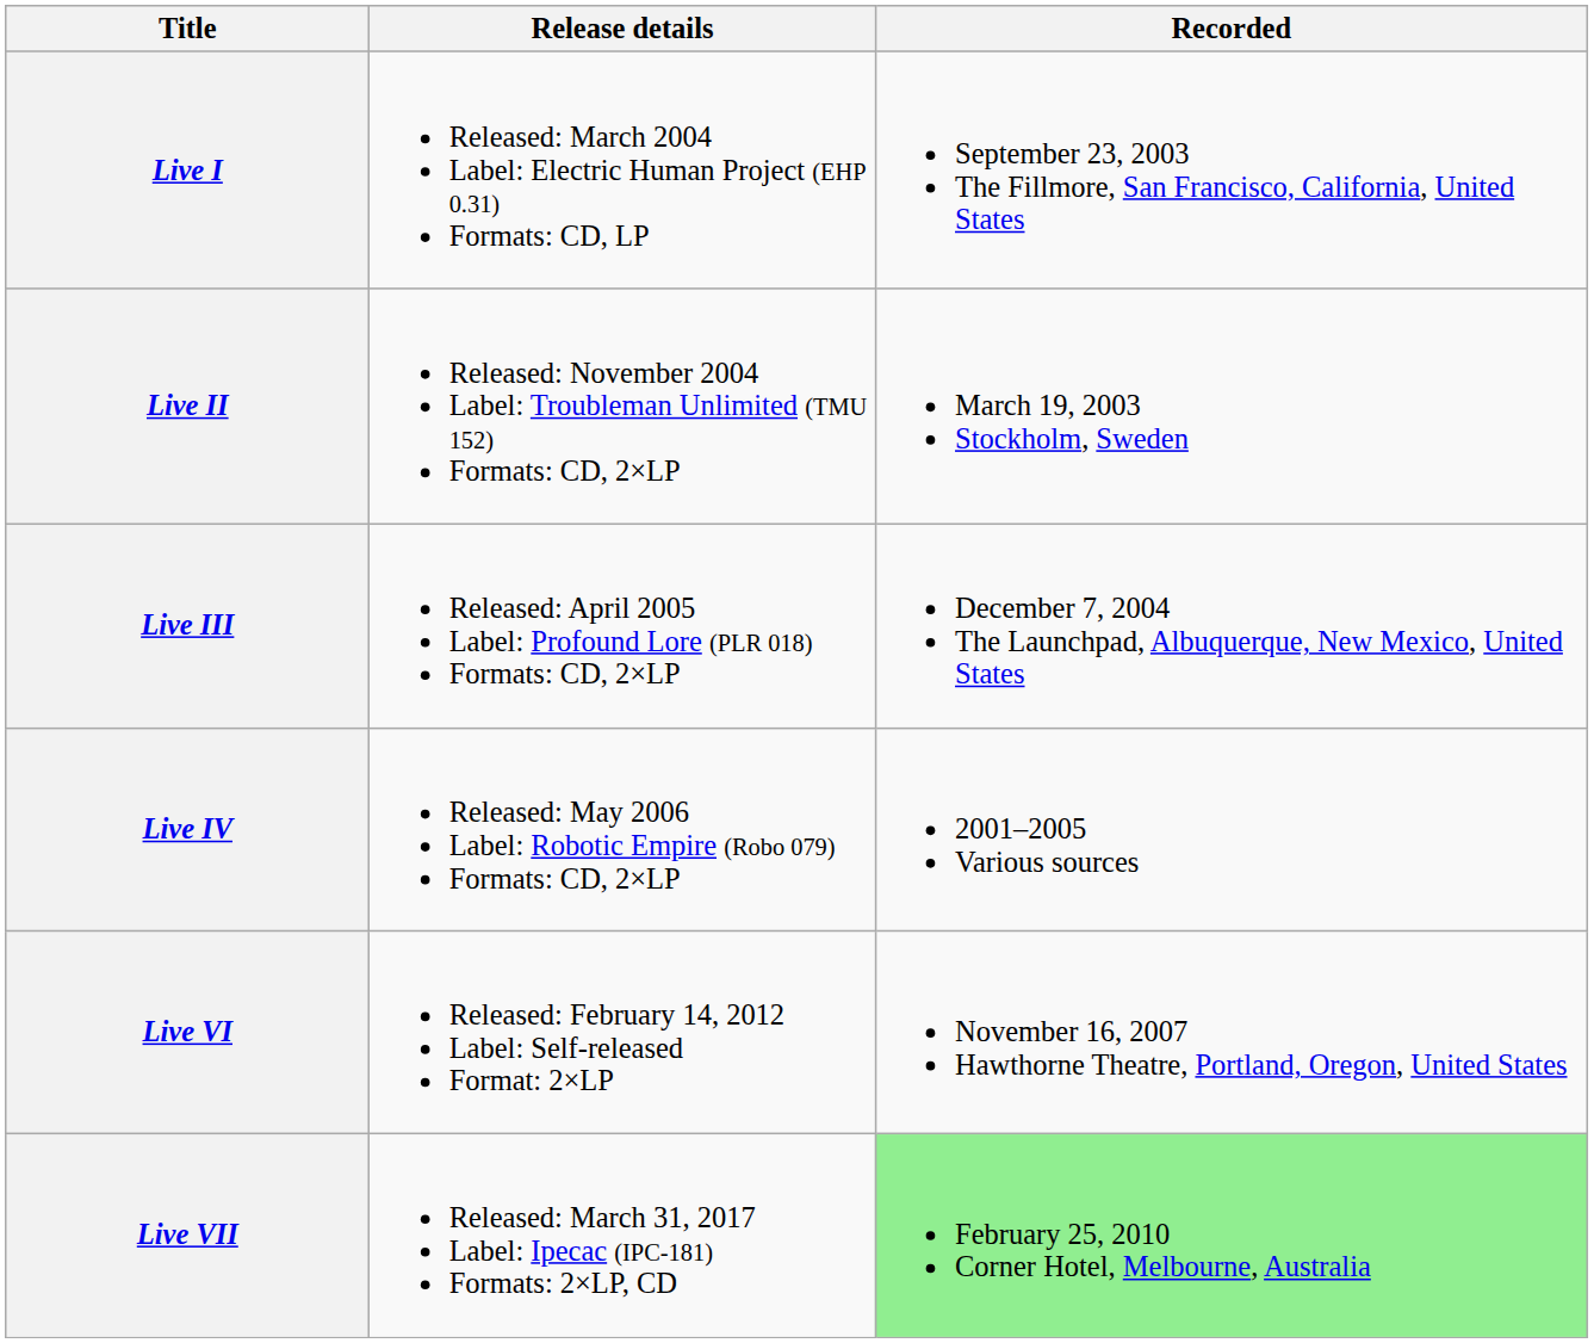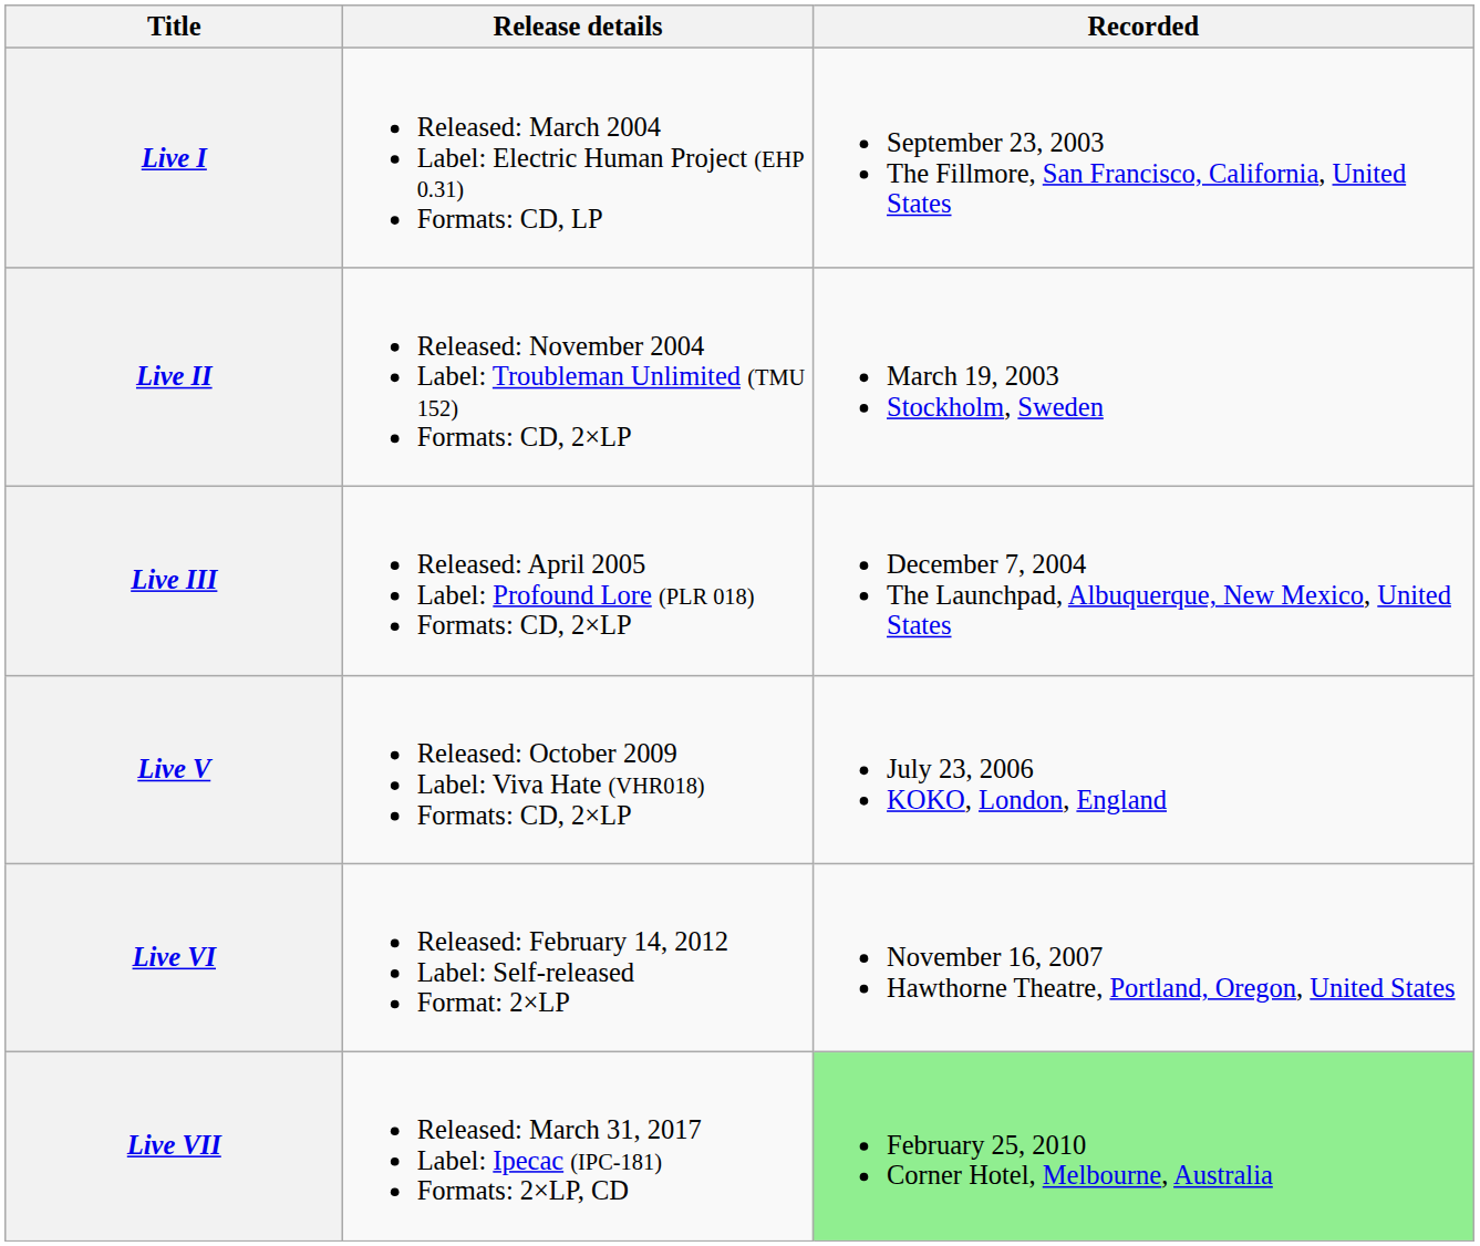 <table class ="wikitable plainrowheaders">
 <tr>
 <th style="width:12em;">Title</th>
 <th width="270">Release details</th>
 <th>Recorded</th>
 </tr>
 <tr>
 <th scope="Row"><em><a href='#'>Live I</a></em></th>
 <td><br><ul><li>Released: March 2004</li><li>Label: Electric Human Project <small>(EHP 0.31)</small></li><li>Formats: CD, LP</li></ul></td>
 <td><br><ul><li>September 23, 2003</li><li>The Fillmore, <a href='#'>San Francisco, California</a>, <a href='#'>United States</a></li></ul></td>
 </tr>
 <tr>
 <th scope="Row"><em><a href='#'>Live II</a></em></th>
 <td><br><ul><li>Released: November 2004</li><li>Label: <a href='#'>Troubleman Unlimited</a> <small>(TMU 152)</small></li><li>Formats: CD, 2×LP</li></ul></td>
 <td><br><ul><li>March 19, 2003</li><li><a href='#'>Stockholm</a>, <a href='#'>Sweden</a></li></ul></td>
 </tr>
 <tr>
 <th scope="Row"><em><a href='#'>Live III</a></em></th>
 <td><br><ul><li>Released: April 2005</li><li>Label: <a href='#'>Profound Lore</a> <small>(PLR 018)</small></li><li>Formats: CD, 2×LP</li></ul></td>
 <td><br><ul><li>December 7, 2004</li><li>The Launchpad, <a href='#'>Albuquerque, New Mexico</a>, <a href='#'>United States</a></li></ul></td>
 </tr>
 <tr>
-<th scope="Row"><em><a href='#'>Live IV</a></em></th>
-<td><br><ul><li>Released: May 2006</li><li>Label: <a href='#'>Robotic Empire</a> <small>(Robo 079)</small></li><li>Formats: CD, 2×LP</li></ul></td>
-<td><br><ul><li>2001–2005</li><li>Various sources</li></ul></td>
+<th scope="Row"><em><a href='#'>Live V</a></em></th>
+<td><br><ul><li>Released: October 2009</li><li>Label: Viva Hate <small>(VHR018)</small></li><li>Formats: CD, 2×LP</li></ul></td>
+<td><br><ul><li>July 23, 2006</li><li><a href='#'>KOKO</a>, <a href='#'>London</a>, <a href='#'>England</a></li></ul></td>
 </tr>
 <tr>
 <th scope="Row"><em><a href='#'>Live VI</a></em></th>
 <td><br><ul><li>Released: February 14, 2012</li><li>Label: Self-released</li><li>Format: 2×LP</li></ul></td>
 <td><br><ul><li>November 16, 2007</li><li>Hawthorne Theatre, <a href='#'>Portland, Oregon</a>, <a href='#'>United States</a></li></ul></td>
 </tr>
 <tr>
 <th scope="Row"><em><a href='#'>Live VII</a></em></th>
 <td><br><ul><li>Released: March 31, 2017</li><li>Label: <a href='#'>Ipecac</a> <small>(IPC-181)</small></li><li>Formats: 2×LP, CD</li></ul></td>
 <td style="background: lightgreen;"><br><ul><li>February 25, 2010</li><li>Corner Hotel, <a href='#'>Melbourne</a>, <a href='#'>Australia</a></li></ul></td>
 </tr>
 </table>
